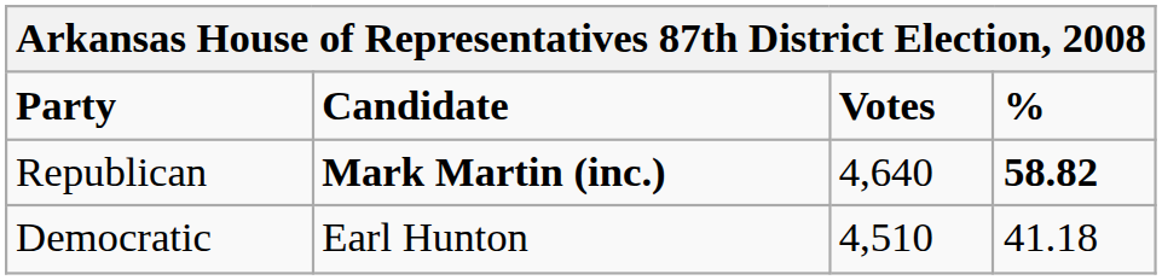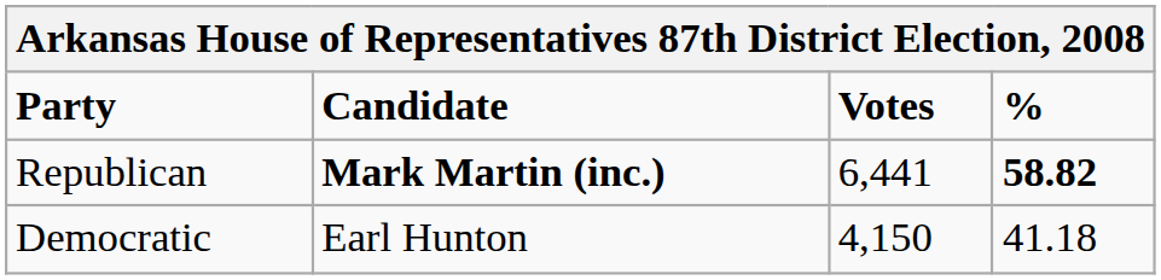 <table class="wikitable">
 <tr>
 <th colspan="4">Arkansas House of Representatives 87th District Election, 2008</th>
 </tr>
 <tr>
 <td><strong>Party</strong></td>
 <td><strong>Candidate</strong></td>
 <td><strong>Votes</strong></td>
 <td><strong>%</strong></td>
 </tr>
 <tr>
 <td>Republican</td>
 <td><strong>Mark Martin (inc.)</strong></td>
-<td>4,640</td>
+<td>6,441</td>
 <td><strong>58.82</strong></td>
 </tr>
 <tr>
 <td>Democratic</td>
 <td>Earl Hunton</td>
-<td>4,510</td>
+<td>4,150</td>
 <td>41.18</td>
 </tr>
 </table>
